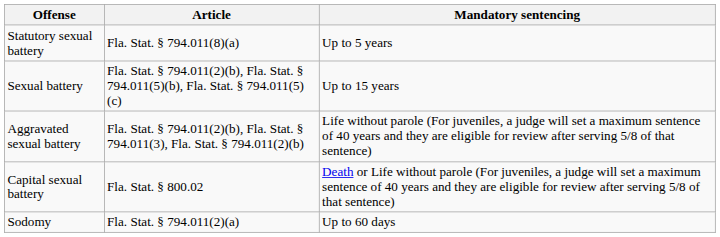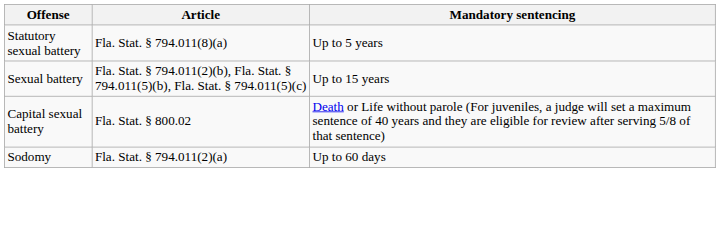 <table class="wikitable">
 <tr>
 <th>Offense</th>
 <th>Article</th>
 <th>Mandatory sentencing</th>
 </tr>
 <tr>
 <td>Statutory sexual battery</td>
 <td>Fla. Stat. § 794.011(8)(a)</td>
 <td>Up to 5 years</td>
 </tr>
 <tr>
 <td>Sexual battery</td>
 <td>Fla. Stat. § 794.011(2)(b), Fla. Stat. § 794.011(5)(b), Fla. Stat. § 794.011(5)(c)</td>
 <td>Up to 15 years</td>
 </tr>
 <tr>
-<td>Aggravated sexual battery</td>
-<td>Fla. Stat. § 794.011(2)(b), Fla. Stat. § 794.011(3), Fla. Stat. § 794.011(2)(b)</td>
-<td>Life without parole (For juveniles, a judge will set a maximum sentence of 40 years and they are eligible for review after serving 5/8 of that sentence)</td>
-</tr>
-<tr>
 <td>Capital sexual battery</td>
 <td>Fla. Stat. § 800.02</td>
 <td><a href='#'>Death</a> or Life without parole (For juveniles, a judge will set a maximum sentence of 40 years and they are eligible for review after serving 5/8 of that sentence)</td>
 </tr>
 <tr>
 <td>Sodomy</td>
 <td>Fla. Stat. § 794.011(2)(a)</td>
 <td>Up to 60 days</td>
 </tr>
 </table>
